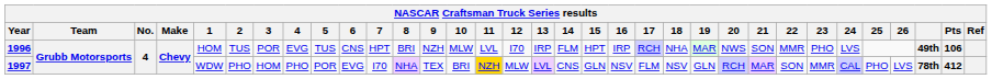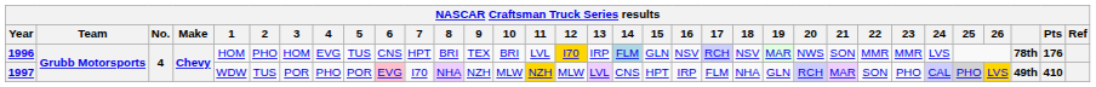 <table class="wikitable" style="text-align:center; font-size:75%">
 <tr>
 <th colspan=45><a href='#'>NASCAR</a> <a href='#'>Craftsman Truck Series</a> results</th>
 </tr>
 <tr>
 <th>Year</th>
 <th>Team</th>
 <th>No.</th>
 <th>Make</th>
 <th>1</th>
 <th>2</th>
 <th>3</th>
 <th>4</th>
 <th>5</th>
 <th>6</th>
 <th>7</th>
 <th>8</th>
 <th>9</th>
 <th>10</th>
 <th>11</th>
 <th>12</th>
 <th>13</th>
 <th>14</th>
 <th>15</th>
 <th>16</th>
 <th>17</th>
 <th>18</th>
 <th>19</th>
 <th>20</th>
 <th>21</th>
 <th>22</th>
 <th>23</th>
 <th>24</th>
 <th>25</th>
 <th>26</th>
 <th></th>
 <th>Pts</th>
 <th>Ref</th>
 </tr>
 <tr>
 <th><a href='#'>1996</a></th>
 <th rowspan=2><a href='#'>Grubb Motorsports</a></th>
 <th rowspan=2>4</th>
 <th rowspan=2><a href='#'>Chevy</a></th>
 <td><a href='#'>HOM</a></td>
-<td><a href='#'>TUS</a></td>
-<td><a href='#'>POR</a></td>
+<td><a href='#'>PHO</a></td>
+<td><a href='#'>HOM</a></td>
 <td><a href='#'>EVG</a></td>
 <td><a href='#'>TUS</a></td>
 <td><a href='#'>CNS</a></td>
 <td><a href='#'>HPT</a></td>
 <td><a href='#'>BRI</a></td>
-<td><a href='#'>NZH</a></td>
-<td><a href='#'>MLW</a></td>
+<td><a href='#'>TEX</a></td>
+<td><a href='#'>BRI</a></td>
 <td><a href='#'>LVL</a></td>
-<td><a href='#'>I70</a></td>
+<td style="background: gold;"><a href='#'>I70</a></td>
 <td><a href='#'>IRP</a></td>
-<td><a href='#'>FLM</a></td>
-<td><a href='#'>HPT</a></td>
-<td><a href='#'>IRP</a></td>
+<td style="background: lightblue;"><a href='#'>FLM</a></td>
+<td><a href='#'>GLN</a></td>
+<td><a href='#'>NSV</a></td>
 <td style="background:#CFCFFF;"><a href='#'>RCH</a><br></td>
-<td><a href='#'>NHA</a></td>
+<td><a href='#'>NSV</a></td>
 <td style="background:#DFFFDF;"><a href='#'>MAR</a><br></td>
 <td><a href='#'>NWS</a></td>
 <td><a href='#'>SON</a></td>
 <td><a href='#'>MMR</a></td>
-<td><a href='#'>PHO</a></td>
+<td><a href='#'>MMR</a></td>
 <td><a href='#'>LVS</a></td>
 <td colspan=2></td>
-<th>49th</th>
-<th>106</th>
+<th>78th</th>
+<th>176</th>
 <th></th>
 </tr>
 <tr>
 <th><a href='#'>1997</a></th>
 <td><a href='#'>WDW</a></td>
-<td><a href='#'>PHO</a></td>
-<td><a href='#'>HOM</a></td>
+<td><a href='#'>TUS</a></td>
+<td><a href='#'>POR</a></td>
 <td><a href='#'>PHO</a></td>
 <td><a href='#'>POR</a></td>
-<td><a href='#'>EVG</a></td>
+<td style="background: pink;"><a href='#'>EVG</a></td>
 <td><a href='#'>I70</a></td>
 <td style="background:#EFCFFF;"><a href='#'>NHA</a><br></td>
-<td><a href='#'>TEX</a></td>
-<td><a href='#'>BRI</a></td>
+<td><a href='#'>NZH</a></td>
+<td><a href='#'>MLW</a></td>
 <td style="background: gold;"><a href='#'>NZH</a></td>
 <td><a href='#'>MLW</a></td>
 <td style="background:#EFCFFF;"><a href='#'>LVL</a><br></td>
 <td><a href='#'>CNS</a></td>
-<td><a href='#'>GLN</a></td>
-<td><a href='#'>NSV</a></td>
+<td><a href='#'>HPT</a></td>
+<td><a href='#'>IRP</a></td>
 <td><a href='#'>FLM</a></td>
-<td><a href='#'>NSV</a></td>
+<td><a href='#'>NHA</a></td>
 <td><a href='#'>GLN</a></td>
 <td style="background:#CFCFFF;"><a href='#'>RCH</a><br></td>
 <td style="background:#EFCFFF;"><a href='#'>MAR</a><br></td>
 <td><a href='#'>SON</a></td>
-<td><a href='#'>MMR</a></td>
+<td><a href='#'>PHO</a></td>
 <td style="background:#CFCFFF;"><a href='#'>CAL</a><br></td>
-<td><a href='#'>PHO</a></td>
-<td><a href='#'>LVS</a></td>
-<th>78th</th>
-<th>412</th>
+<td style="background: lightgrey;"><a href='#'>PHO</a></td>
+<td style="background: gold;"><a href='#'>LVS</a></td>
+<th>49th</th>
+<th>410</th>
 <th></th>
 </tr>
 </table>
